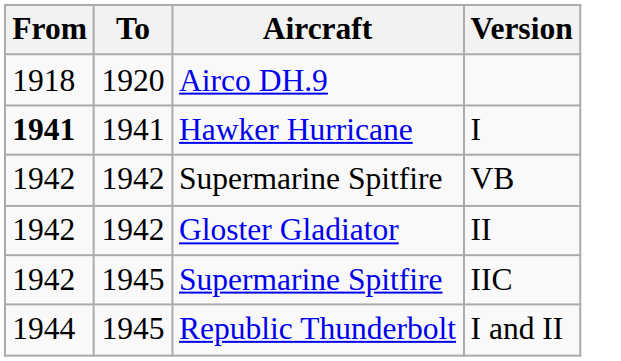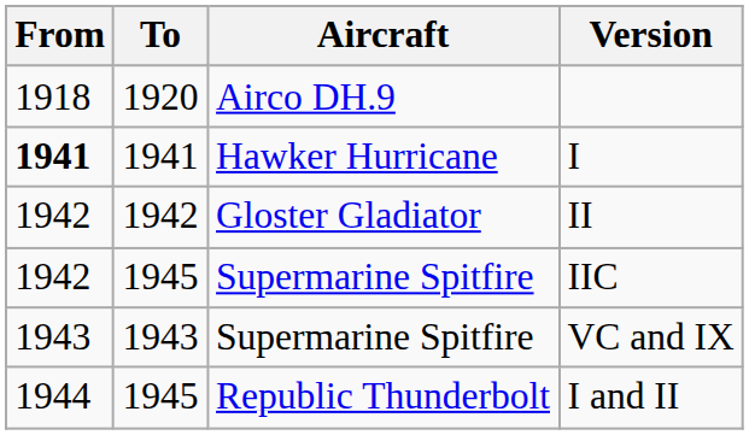 <table class="wikitable">
 <tr>
 <th>From</th>
 <th>To</th>
 <th>Aircraft</th>
 <th>Version</th>
 </tr>
 <tr>
 <td>1918</td>
 <td>1920</td>
 <td><a href='#'>Airco DH.9</a></td>
 <td></td>
 </tr>
 <tr>
 <td><strong>1941</strong></td>
 <td>1941</td>
 <td><a href='#'>Hawker Hurricane</a></td>
 <td>I</td>
 </tr>
 <tr>
 <td>1942</td>
 <td>1942</td>
-<td>Supermarine Spitfire</td>
-<td>VB</td>
-</tr>
-<tr>
-<td>1942</td>
-<td>1942</td>
 <td><a href='#'>Gloster Gladiator</a></td>
 <td>II</td>
 </tr>
 <tr>
 <td>1942</td>
 <td>1945</td>
 <td><a href='#'>Supermarine Spitfire</a></td>
 <td>IIC</td>
 </tr>
 <tr>
+<td>1943</td>
+<td>1943</td>
+<td>Supermarine Spitfire</td>
+<td>VC and IX</td>
+</tr>
+<tr>
 <td>1944</td>
 <td>1945</td>
 <td><a href='#'>Republic Thunderbolt</a></td>
 <td>I and II</td>
 </tr>
 </table>
